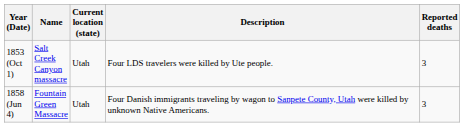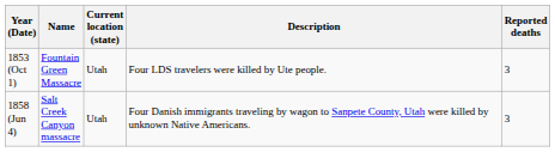 <table class="sortable wikitable" style="font-size:90%;">
 <tr>
 <th style="text-align:center; width:10px;">Year (Date)</th>
 <th width=10px>Name</th>
 <th width=10px>Current location (state)</th>
 <th class="unsortable" style="width:500px;">Description</th>
 <th width=15px>Reported deaths</th>
 </tr>
 <tr>
 <td>1853 (Oct 1)</td>
-<td><a href='#'>Salt Creek Canyon massacre</a></td>
+<td><a href='#'>Fountain Green Massacre</a></td>
 <td>Utah</td>
 <td>Four LDS travelers were killed by Ute people.</td>
 <td>3</td>
 </tr>
 <tr>
 <td>1858 (Jun 4)</td>
-<td><a href='#'>Fountain Green Massacre</a></td>
+<td><a href='#'>Salt Creek Canyon massacre</a></td>
 <td>Utah</td>
 <td>Four Danish immigrants traveling by wagon to <a href='#'>Sanpete County, Utah</a> were killed by unknown Native Americans.</td>
 <td>3</td>
 </tr>
 </table>
